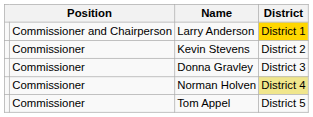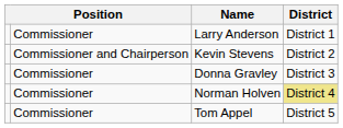 <table class="wikitable">
 <tr>
 <th colspan="2">Position</th>
 <th>Name</th>
 <th>District</th>
 </tr>
 <tr>
 <td></td>
-<td>Commissioner and Chairperson</td>
+<td>Commissioner</td>
 <td>Larry Anderson</td>
-<td style="background: gold;">District 1</td>
+<td>District 1</td>
 </tr>
 <tr>
 <td></td>
-<td>Commissioner</td>
+<td>Commissioner and Chairperson</td>
 <td>Kevin Stevens</td>
 <td>District 2</td>
 </tr>
 <tr>
 <td></td>
 <td>Commissioner</td>
 <td>Donna Gravley</td>
 <td>District 3</td>
 </tr>
 <tr>
 <td></td>
 <td>Commissioner</td>
 <td>Norman Holven</td>
 <td style="background: khaki;">District 4</td>
 </tr>
 <tr>
 <td></td>
 <td>Commissioner</td>
 <td>Tom Appel</td>
 <td>District 5</td>
 </tr>
 </table>
